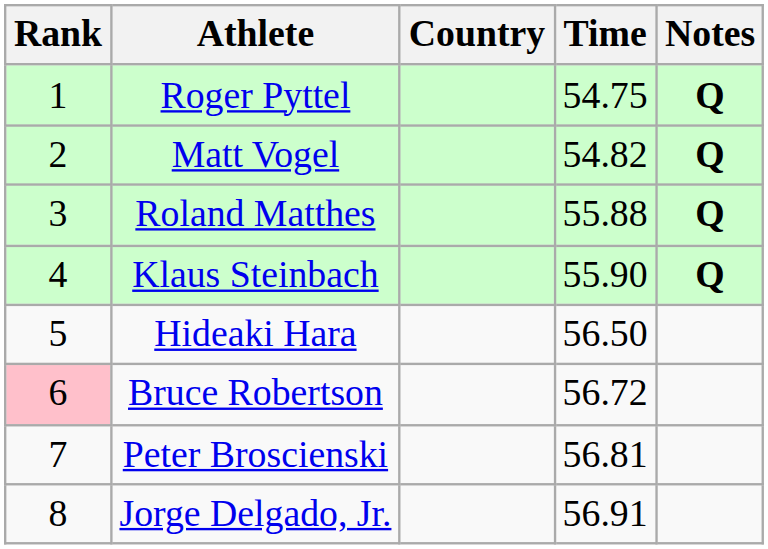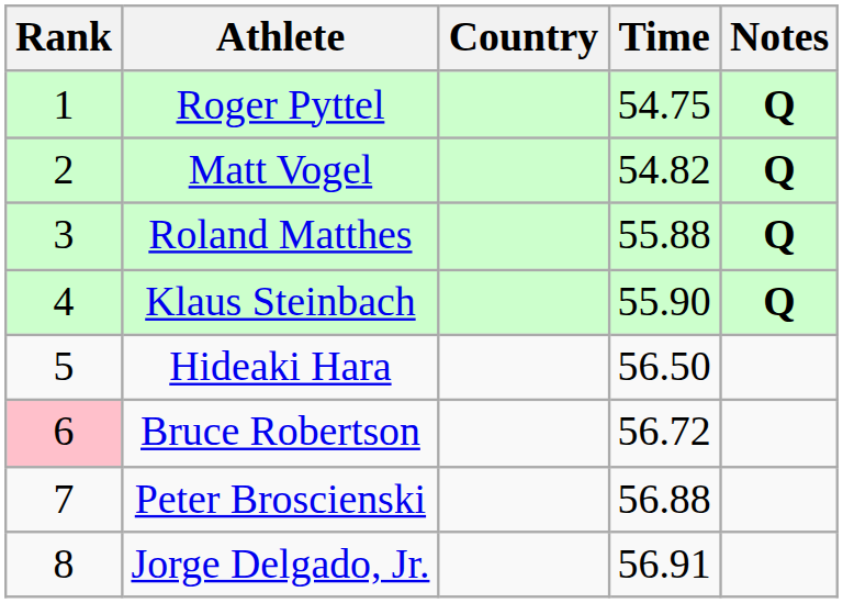 <table class="wikitable sortable" style="text-align:center">
 <tr>
 <th>Rank</th>
 <th>Athlete</th>
 <th>Country</th>
 <th>Time</th>
 <th>Notes</th>
 </tr>
 <tr bgcolor=ccffcc>
 <td>1</td>
 <td><a href='#'>Roger Pyttel</a></td>
 <td align=left></td>
 <td>54.75</td>
 <td><strong>Q </strong></td>
 </tr>
 <tr bgcolor=ccffcc>
 <td>2</td>
 <td><a href='#'>Matt Vogel</a></td>
 <td align=left></td>
 <td>54.82</td>
 <td><strong>Q </strong></td>
 </tr>
 <tr bgcolor=ccffcc>
 <td>3</td>
 <td><a href='#'>Roland Matthes</a></td>
 <td align=left></td>
 <td>55.88</td>
 <td><strong>Q </strong></td>
 </tr>
 <tr bgcolor=ccffcc>
 <td>4</td>
 <td><a href='#'>Klaus Steinbach</a></td>
 <td align=left></td>
 <td>55.90</td>
 <td><strong>Q </strong></td>
 </tr>
 <tr>
 <td>5</td>
 <td><a href='#'>Hideaki Hara</a></td>
 <td align=left></td>
 <td>56.50</td>
 <td><strong> </strong></td>
 </tr>
 <tr>
 <td style="background: pink;">6</td>
 <td><a href='#'>Bruce Robertson</a></td>
 <td align=left></td>
 <td>56.72</td>
 <td><strong> </strong></td>
 </tr>
 <tr>
 <td>7</td>
 <td><a href='#'>Peter Broscienski</a></td>
 <td align=left></td>
-<td>56.81</td>
+<td>56.88</td>
 <td><strong> </strong></td>
 </tr>
 <tr>
 <td>8</td>
 <td><a href='#'>Jorge Delgado, Jr.</a></td>
 <td align=left></td>
 <td>56.91</td>
 <td><strong> </strong></td>
 </tr>
 </table>
